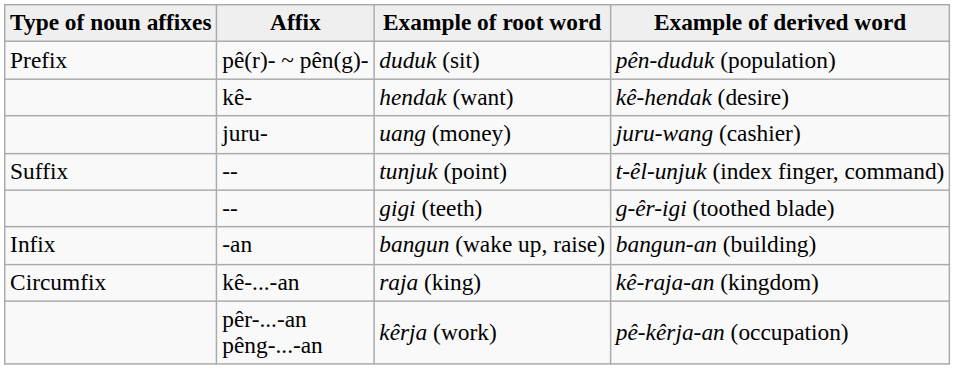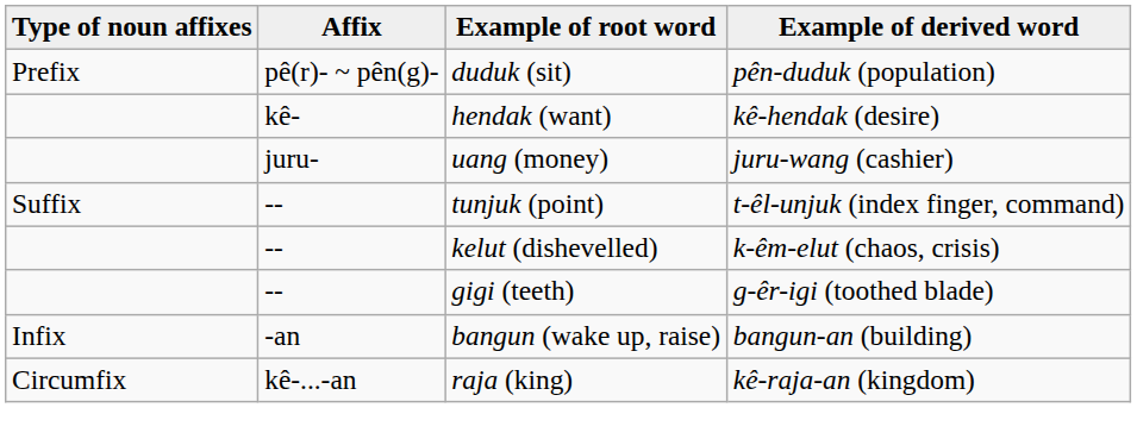 <table class="wikitable">
 <tr>
 <th style="background:#efefef;">Type of noun affixes</th>
 <th style="background:#efefef;">Affix</th>
 <th style="background:#efefef;">Example of root word</th>
 <th style="background:#efefef;">Example of derived word</th>
 </tr>
 <tr>
 <td>Prefix</td>
 <td>pê(r)- ~ pên(g)-</td>
 <td><em>duduk</em> (sit)</td>
 <td><em>pên-duduk</em> (population)</td>
 </tr>
 <tr>
 <td></td>
 <td>kê-</td>
 <td><em>hendak</em> (want)</td>
 <td><em>kê-hendak</em> (desire)</td>
 </tr>
 <tr>
 <td></td>
 <td>juru-</td>
 <td><em>uang</em> (money)</td>
 <td><em>juru-wang</em> (cashier)</td>
 </tr>
 <tr>
 <td>Suffix</td>
 <td>--</td>
 <td><em>tunjuk</em> (point)</td>
 <td><em>t-êl-unjuk</em> (index finger, command)</td>
 </tr>
 <tr>
 <td></td>
 <td>--</td>
+<td><em>kelut</em> (dishevelled)</td>
+<td><em>k-êm-elut</em> (chaos, crisis)</td>
+</tr>
+<tr>
+<td></td>
+<td>--</td>
 <td><em>gigi</em> (teeth)</td>
 <td><em>g-êr-igi</em> (toothed blade)</td>
 </tr>
 <tr>
 <td>Infix</td>
 <td>-an</td>
 <td><em>bangun</em> (wake up, raise)</td>
 <td><em>bangun-an</em> (building)</td>
 </tr>
 <tr>
 <td>Circumfix</td>
 <td>kê-...-an</td>
 <td><em>raja</em> (king)</td>
 <td><em>kê-raja-an</em> (kingdom)</td>
 </tr>
-<tr>
-<td></td>
-<td>pêr-...-an<br>pêng-...-an</td>
-<td><em>kêrja</em> (work)</td>
-<td><em>pê-kêrja-an</em> (occupation)</td>
-</tr>
 </table>
